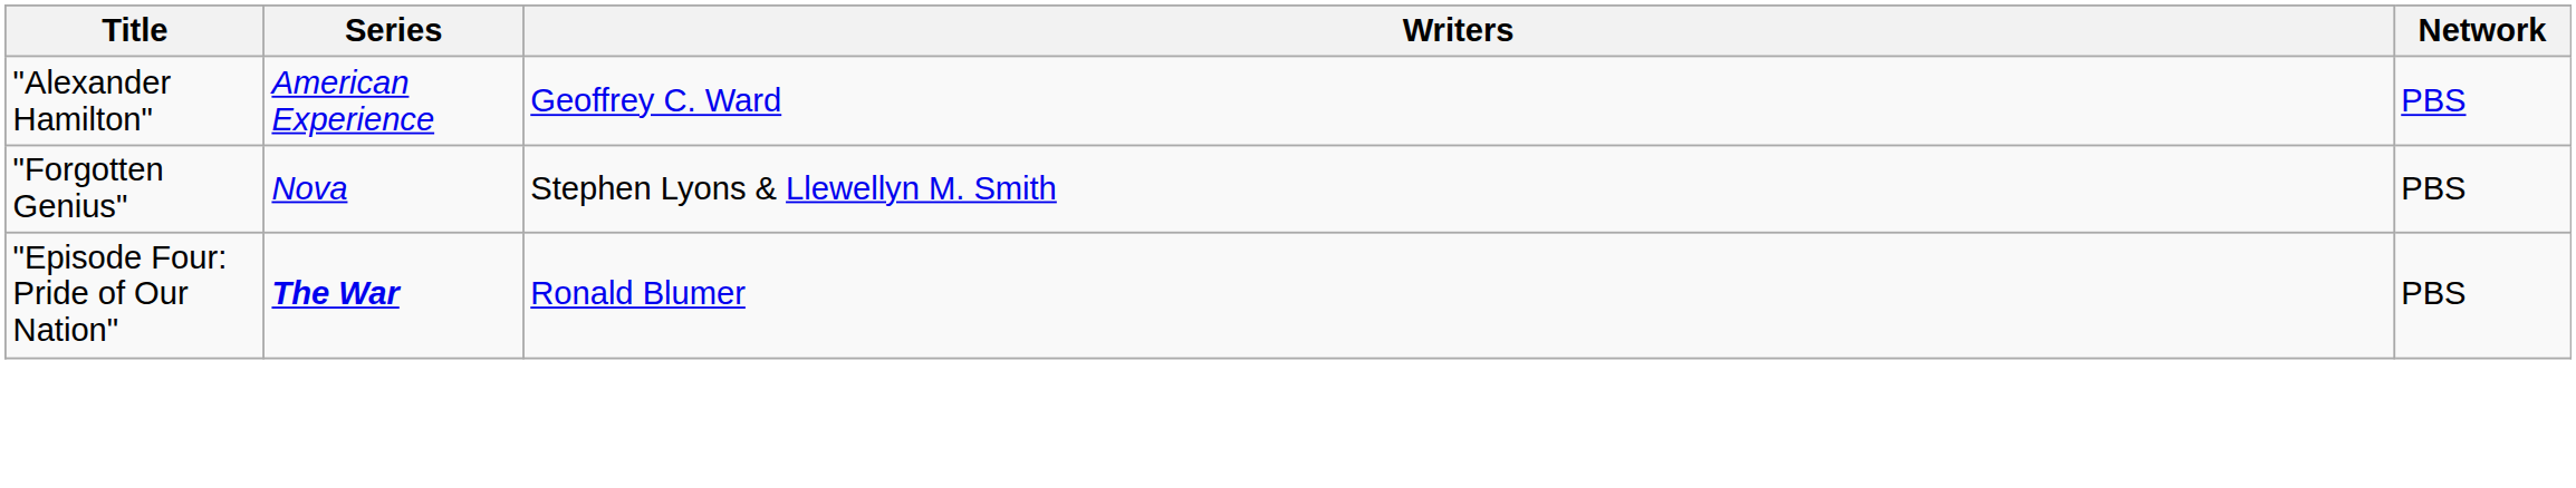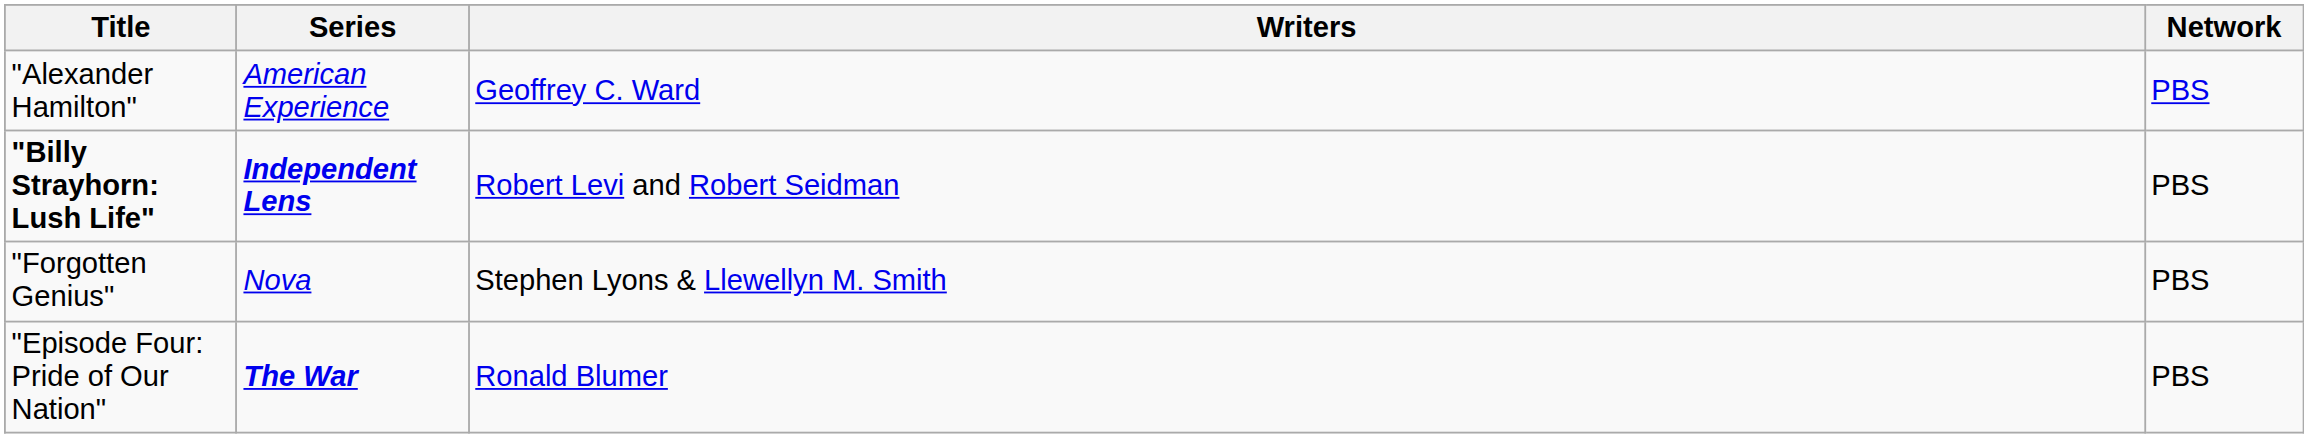 <table class="wikitable" style="width:100%;">
 <tr>
 <th style="width:120px;">Title</th>
 <th style="width:120px;">Series</th>
 <th>Writers</th>
 <th style="width:80px;">Network</th>
 </tr>
 <tr>
 <td>"Alexander Hamilton"</td>
 <td><em><a href='#'>American Experience</a></em></td>
 <td><a href='#'>Geoffrey C. Ward</a></td>
 <td><a href='#'>PBS</a></td>
 </tr>
 <tr>
+<td><strong> "Billy Strayhorn: Lush Life" </strong></td>
+<td><strong> <em><a href='#'>Independent Lens</a></em> </strong></td>
+<td><a href='#'>Robert Levi</a> and <a href='#'>Robert Seidman</a></td>
+<td>PBS</td>
+</tr>
+<tr>
 <td>"Forgotten Genius"</td>
 <td><em><a href='#'>Nova</a></em></td>
 <td>Stephen Lyons & <a href='#'>Llewellyn M. Smith</a></td>
 <td>PBS</td>
 </tr>
 <tr>
 <td>"Episode Four: Pride of Our Nation"</td>
 <td><strong><em><a href='#'>The War</a></em></strong></td>
 <td><a href='#'>Ronald Blumer</a></td>
 <td>PBS</td>
 </tr>
 </table>
